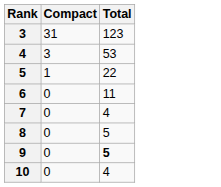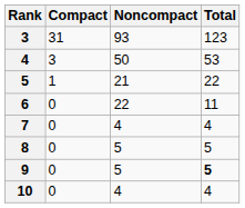 <table class=wikitable>
 <tr>
 <th>Rank</th>
 <th>Compact</th>
+<th>Noncompact</th>
 <th>Total</th>
 </tr>
 <tr>
 <th>3</th>
 <td>31</td>
+<td>93</td>
 <td>123</td>
 </tr>
 <tr>
 <th>4</th>
 <td>3</td>
+<td>50</td>
 <td>53</td>
 </tr>
 <tr>
 <th>5</th>
 <td>1</td>
+<td>21</td>
 <td>22</td>
 </tr>
 <tr>
 <th>6</th>
 <td>0</td>
+<td>22</td>
 <td>11</td>
 </tr>
 <tr>
 <th>7</th>
 <td>0</td>
 <td>4</td>
+<td>4</td>
 </tr>
 <tr>
 <th>8</th>
 <td>0</td>
 <td>5</td>
+<td>5</td>
 </tr>
 <tr>
 <th>9</th>
 <td>0</td>
+<td>5</td>
 <td><strong>5</strong></td>
 </tr>
 <tr>
 <th>10</th>
 <td>0</td>
 <td>4</td>
+<td>4</td>
 </tr>
 </table>
